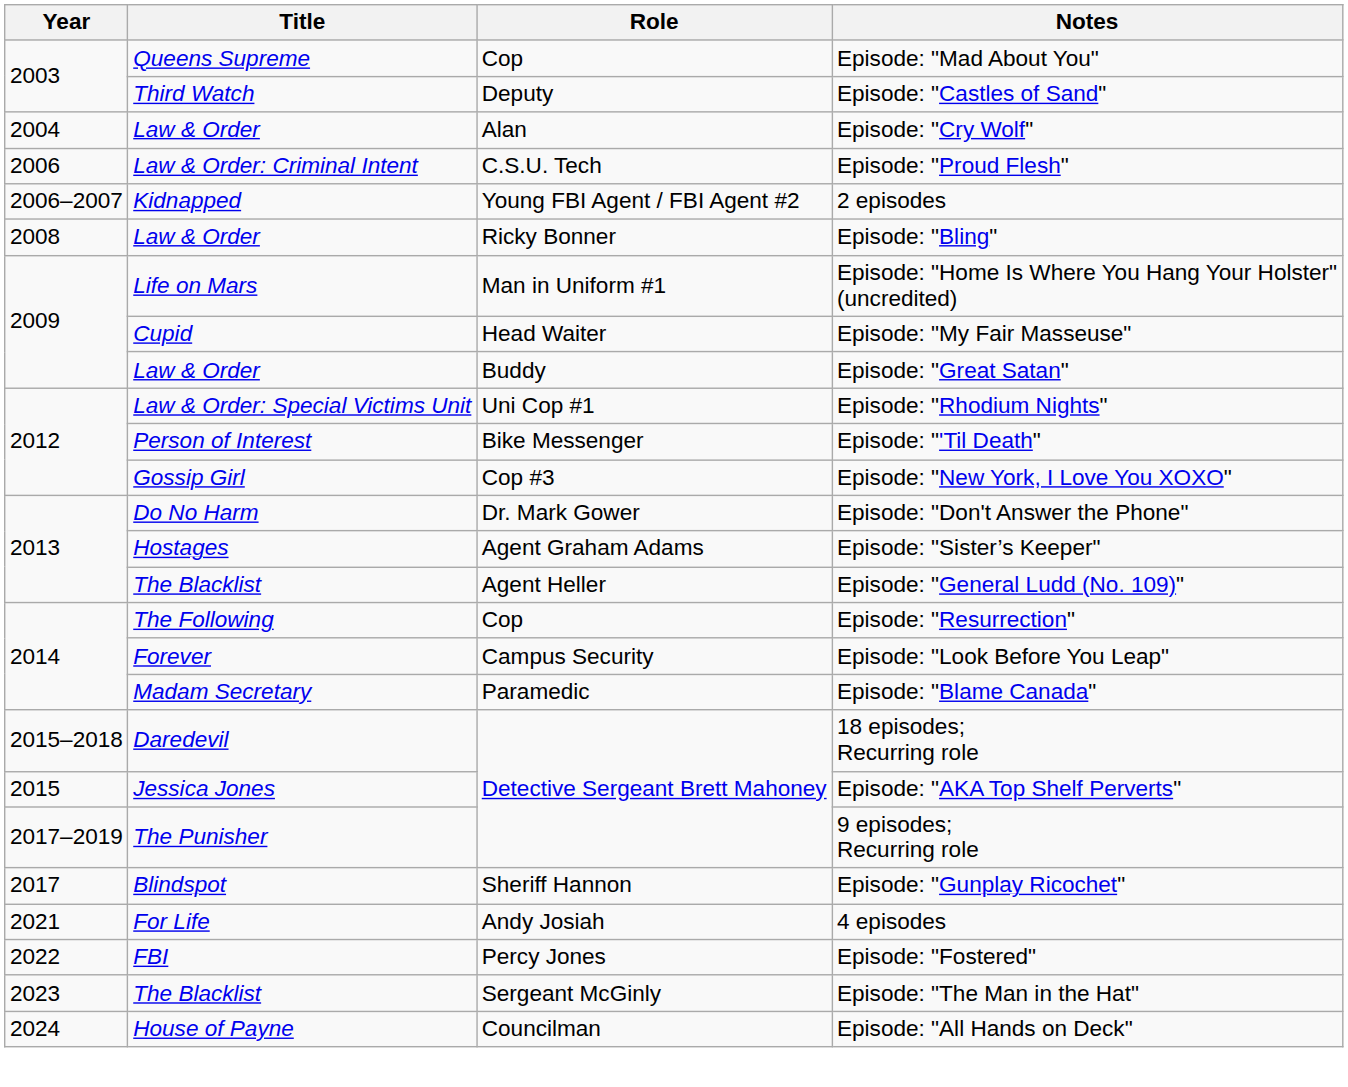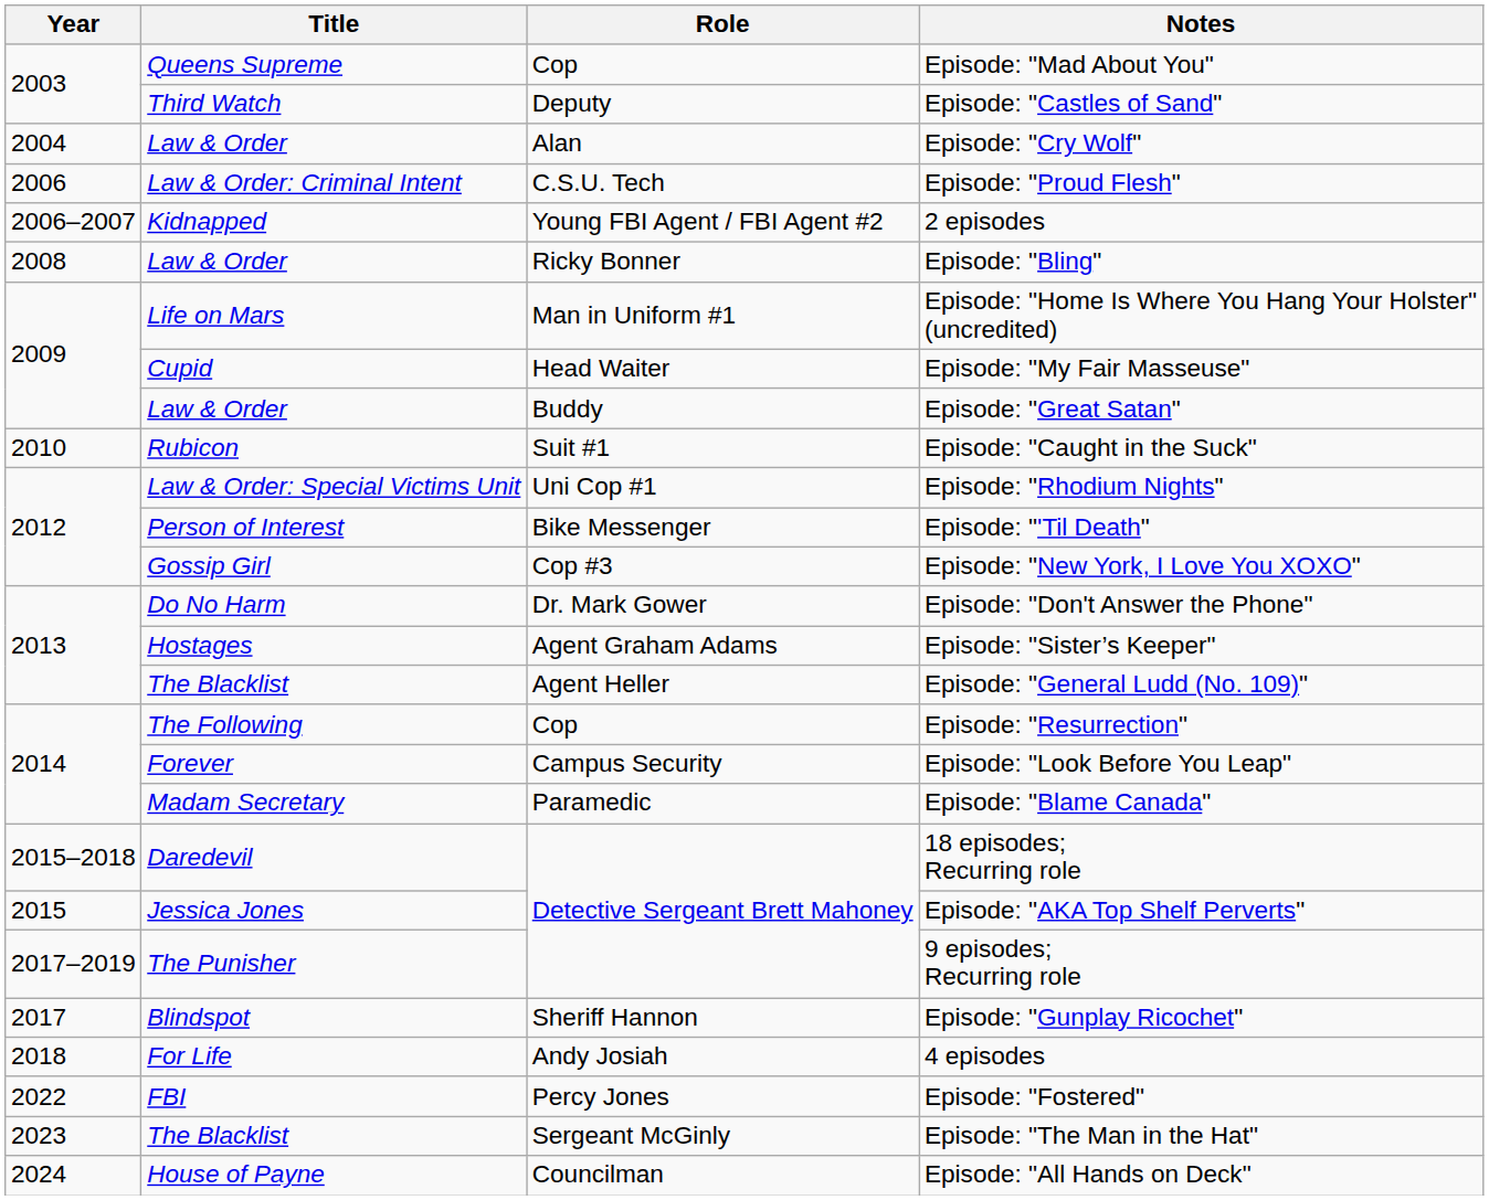 <table class="wikitable sortable">
 <tr>
 <th>Year</th>
 <th>Title</th>
 <th>Role</th>
 <th class="unsortable">Notes</th>
 </tr>
 <tr>
 <td rowspan=2>2003</td>
 <td><em><a href='#'>Queens Supreme</a></em></td>
 <td>Cop</td>
 <td>Episode: "Mad About You"</td>
 </tr>
 <tr>
 <td><em><a href='#'>Third Watch</a></em></td>
 <td>Deputy</td>
 <td>Episode: "<a href='#'>Castles of Sand</a>"</td>
 </tr>
 <tr>
 <td>2004</td>
 <td><em><a href='#'>Law & Order</a></em></td>
 <td>Alan</td>
 <td>Episode: "<a href='#'>Cry Wolf</a>"</td>
 </tr>
 <tr>
 <td>2006</td>
 <td><em><a href='#'>Law & Order: Criminal Intent</a></em></td>
 <td>C.S.U. Tech</td>
 <td>Episode: "<a href='#'>Proud Flesh</a>"</td>
 </tr>
 <tr>
 <td>2006–2007</td>
 <td><em><a href='#'>Kidnapped</a></em></td>
 <td>Young FBI Agent / FBI Agent #2</td>
 <td>2 episodes</td>
 </tr>
 <tr>
 <td>2008</td>
 <td><em><a href='#'>Law & Order</a></em></td>
 <td>Ricky Bonner</td>
 <td>Episode: "<a href='#'>Bling</a>"</td>
 </tr>
 <tr>
 <td rowspan=3>2009</td>
 <td><em><a href='#'>Life on Mars</a></em></td>
 <td>Man in Uniform #1</td>
 <td>Episode: "Home Is Where You Hang Your Holster" <br> (uncredited)</td>
 </tr>
 <tr>
 <td><em><a href='#'>Cupid</a></em></td>
 <td>Head Waiter</td>
 <td>Episode: "My Fair Masseuse"</td>
 </tr>
 <tr>
 <td><em><a href='#'>Law & Order</a></em></td>
 <td>Buddy</td>
 <td>Episode: "<a href='#'>Great Satan</a>"</td>
+</tr>
+<tr>
+<td>2010</td>
+<td><em><a href='#'>Rubicon</a></em></td>
+<td>Suit #1</td>
+<td>Episode: "Caught in the Suck"</td>
 </tr>
 <tr>
 <td rowspan=3>2012</td>
 <td><em><a href='#'>Law & Order: Special Victims Unit</a></em></td>
 <td>Uni Cop #1</td>
 <td>Episode: "<a href='#'>Rhodium Nights</a>"</td>
 </tr>
 <tr>
 <td><em><a href='#'>Person of Interest</a></em></td>
 <td>Bike Messenger</td>
 <td>Episode: "<a href='#'>'Til Death</a>"</td>
 </tr>
 <tr>
 <td><em><a href='#'>Gossip Girl</a></em></td>
 <td>Cop #3</td>
 <td>Episode: "<a href='#'>New York, I Love You XOXO</a>"</td>
 </tr>
 <tr>
 <td rowspan=3>2013</td>
 <td><em><a href='#'>Do No Harm</a></em></td>
 <td>Dr. Mark Gower</td>
 <td>Episode: "Don't Answer the Phone"</td>
 </tr>
 <tr>
 <td><em><a href='#'>Hostages</a></em></td>
 <td>Agent Graham Adams</td>
 <td>Episode: "Sister’s Keeper"</td>
 </tr>
 <tr>
 <td><em><a href='#'>The Blacklist</a></em></td>
 <td>Agent Heller</td>
 <td>Episode: "<a href='#'>General Ludd (No. 109)</a>"</td>
 </tr>
 <tr>
 <td rowspan=3>2014</td>
 <td><em><a href='#'>The Following</a></em></td>
 <td>Cop</td>
 <td>Episode: "<a href='#'>Resurrection</a>"</td>
 </tr>
 <tr>
 <td><em><a href='#'>Forever</a></em></td>
 <td>Campus Security</td>
 <td>Episode: "Look Before You Leap"</td>
 </tr>
 <tr>
 <td><em><a href='#'>Madam Secretary</a></em></td>
 <td>Paramedic</td>
 <td>Episode: "<a href='#'>Blame Canada</a>"</td>
 </tr>
 <tr>
 <td>2015–2018</td>
 <td><em><a href='#'>Daredevil</a></em></td>
 <td rowspan=3><a href='#'>Detective Sergeant Brett Mahoney</a></td>
 <td>18 episodes;<br>Recurring role</td>
 </tr>
 <tr>
 <td>2015</td>
 <td><em><a href='#'>Jessica Jones</a></em></td>
 <td>Episode: "<a href='#'>AKA Top Shelf Perverts</a>"</td>
 </tr>
 <tr>
 <td>2017–2019</td>
 <td><em><a href='#'>The Punisher</a></em></td>
 <td>9 episodes;<br>Recurring role</td>
 </tr>
 <tr>
 <td>2017</td>
 <td><em><a href='#'>Blindspot</a></em></td>
 <td>Sheriff Hannon</td>
 <td>Episode: "<a href='#'>Gunplay Ricochet</a>"</td>
 </tr>
 <tr>
-<td>2021</td>
+<td>2018</td>
 <td><em><a href='#'>For Life</a></em></td>
 <td>Andy Josiah</td>
 <td>4 episodes</td>
 </tr>
 <tr>
 <td>2022</td>
 <td><em><a href='#'>FBI</a></em></td>
 <td>Percy Jones</td>
 <td>Episode: "Fostered"</td>
 </tr>
 <tr>
 <td>2023</td>
 <td><em><a href='#'>The Blacklist</a></em></td>
 <td>Sergeant McGinly</td>
 <td>Episode: "The Man in the Hat"</td>
 </tr>
 <tr>
 <td>2024</td>
 <td><em><a href='#'>House of Payne</a></em></td>
 <td>Councilman</td>
 <td>Episode: "All Hands on Deck"</td>
 </tr>
 </table>
